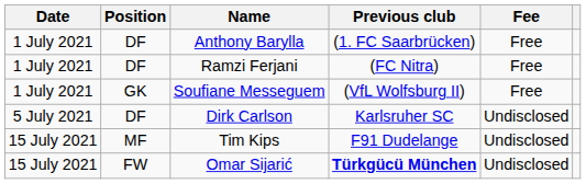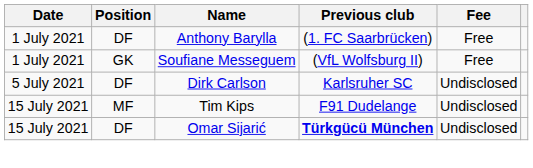 <table class="wikitable" style="text-align:center;">
 <tr>
 <th>Date</th>
 <th>Position</th>
 <th>Name</th>
 <th>Previous club</th>
 <th>Fee</th>
 <th></th>
 </tr>
 <tr>
 <td>1 July 2021</td>
 <td>DF</td>
 <td><a href='#'>Anthony Barylla</a></td>
 <td>(<a href='#'>1. FC Saarbrücken</a>)</td>
-<td>Free</td>
-<td></td>
-</tr>
-<tr>
-<td>1 July 2021</td>
-<td>DF</td>
-<td>Ramzi Ferjani</td>
-<td>(<a href='#'>FC Nitra</a>)</td>
 <td>Free</td>
 <td></td>
 </tr>
 <tr>
 <td>1 July 2021</td>
 <td>GK</td>
 <td><a href='#'>Soufiane Messeguem</a></td>
 <td>(<a href='#'>VfL Wolfsburg II</a>)</td>
 <td>Free</td>
 <td></td>
 </tr>
 <tr>
 <td>5 July 2021</td>
 <td>DF</td>
 <td><a href='#'>Dirk Carlson</a></td>
 <td><a href='#'>Karlsruher SC</a></td>
 <td>Undisclosed</td>
 <td></td>
 </tr>
 <tr>
 <td>15 July 2021</td>
 <td>MF</td>
 <td>Tim Kips</td>
 <td><a href='#'>F91 Dudelange</a></td>
 <td>Undisclosed</td>
 <td></td>
 </tr>
 <tr>
 <td>15 July 2021</td>
-<td>FW</td>
+<td>DF</td>
 <td><a href='#'>Omar Sijarić</a></td>
 <td><strong><a href='#'>Türkgücü München</a></strong></td>
 <td>Undisclosed</td>
 <td></td>
 </tr>
 </table>
